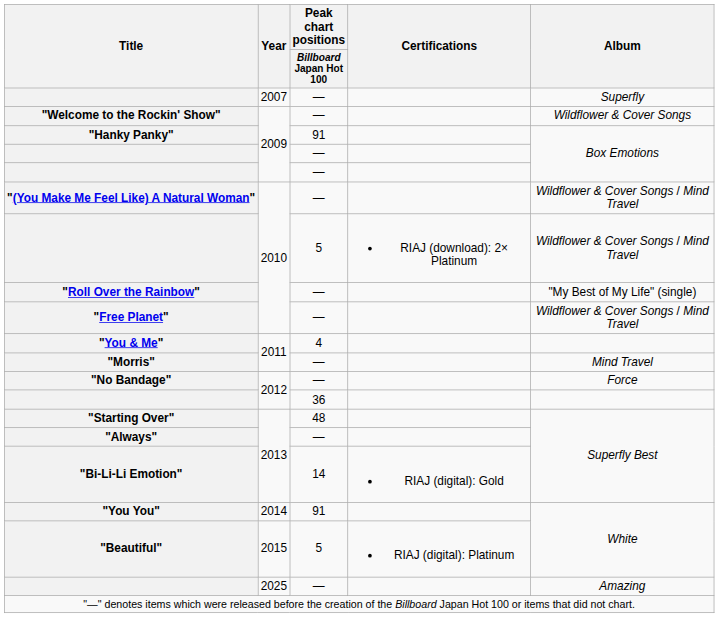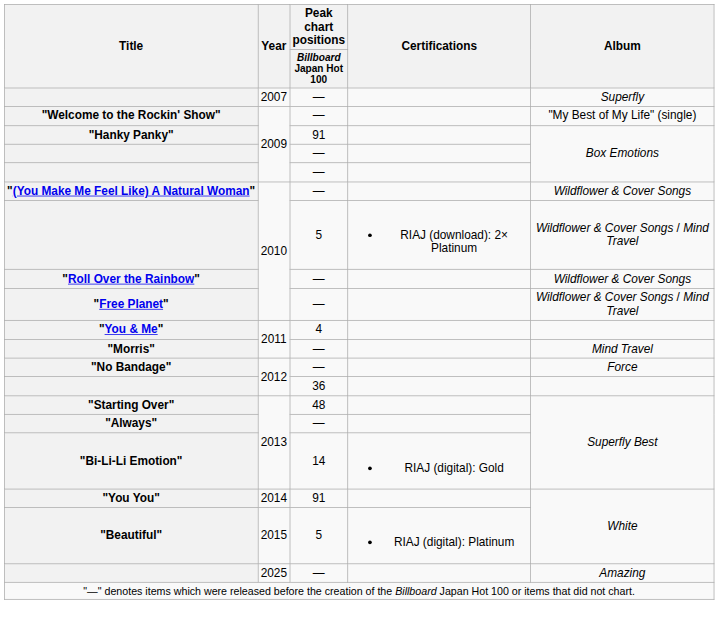 <table class="wikitable plainrowheaders" style="text-align:center;">
 <tr>
 <th scope="col" rowspan="2">Title</th>
 <th scope="col" rowspan="2" style="width:2em;">Year</th>
 <th scope="col" colspan="1" style="width:1em;">Peak chart positions</th>
 <th scope="col" rowspan="2" style="width:15em;">Certifications</th>
 <th scope="col" rowspan="2" style="width:15em;">Album</th>
 </tr>
 <tr>
 <th style="width:3em;font-size:85%"><em>Billboard</em> Japan Hot 100<br></th>
 </tr>
 <tr>
 <th scope="row"></th>
 <td>2007</td>
 <td>—</td>
 <td></td>
 <td><em>Superfly</em></td>
 </tr>
 <tr>
 <th scope="row">"Welcome to the Rockin' Show"</th>
 <td rowspan="4">2009</td>
 <td>—</td>
 <td></td>
-<td><em>Wildflower & Cover Songs</em></td>
+<td>"My Best of My Life" <span>(single)</span></td>
 </tr>
 <tr>
 <th scope="row">"Hanky Panky"</th>
 <td>91</td>
 <td></td>
 <td rowspan="3"><em>Box Emotions</em></td>
 </tr>
 <tr>
 <th scope="row"></th>
 <td>—</td>
 </tr>
 <tr>
 <th scope="row"></th>
 <td>—</td>
 <td></td>
 </tr>
 <tr>
 <th scope="row">"<a href='#'>(You Make Me Feel Like) A Natural Woman</a>"</th>
 <td rowspan="4">2010</td>
 <td>—</td>
 <td></td>
-<td><em>Wildflower & Cover Songs</em> / <em>Mind Travel</em></td>
+<td><em>Wildflower & Cover Songs</em></td>
 </tr>
 <tr>
 <th scope="row"></th>
 <td>5</td>
 <td><br><ul><li>RIAJ <span>(download)</span>: 2× Platinum</li></ul></td>
 <td><em>Wildflower & Cover Songs</em> / <em>Mind Travel</em></td>
 </tr>
 <tr>
 <th scope="row">"<a href='#'>Roll Over the Rainbow</a>"</th>
 <td>—</td>
 <td></td>
-<td>"My Best of My Life" <span>(single)</span></td>
+<td><em>Wildflower & Cover Songs</em></td>
 </tr>
 <tr>
 <th scope="row">"<a href='#'>Free Planet</a>"</th>
 <td>—</td>
 <td></td>
 <td><em>Wildflower & Cover Songs</em> / <em>Mind Travel</em></td>
 </tr>
 <tr>
 <th scope="row">"<a href='#'>You & Me</a>"</th>
 <td rowspan="2">2011</td>
 <td>4</td>
 <td></td>
 <td></td>
 </tr>
 <tr>
 <th scope="row">"Morris"</th>
 <td>—</td>
 <td></td>
 <td><em>Mind Travel</em></td>
 </tr>
 <tr>
 <th scope="row">"No Bandage"</th>
 <td rowspan="2">2012</td>
 <td>—</td>
 <td></td>
 <td><em>Force</em></td>
 </tr>
 <tr>
 <th scope="row"></th>
 <td>36</td>
 <td></td>
 <td><em></em></td>
 </tr>
 <tr>
 <th scope="row">"Starting Over"</th>
 <td rowspan="3">2013</td>
 <td>48</td>
 <td></td>
 <td rowspan="3"><em>Superfly Best</em></td>
 </tr>
 <tr>
 <th scope="row">"Always"</th>
 <td>—</td>
 <td></td>
 </tr>
 <tr>
 <th scope="row">"Bi-Li-Li Emotion"</th>
 <td>14</td>
 <td><br><ul><li>RIAJ <span>(digital)</span>: Gold</li></ul></td>
 </tr>
 <tr>
 <th scope="row">"You You"</th>
 <td>2014</td>
 <td>91</td>
 <td></td>
 <td rowspan="2"><em>White</em></td>
 </tr>
 <tr>
 <th scope="row">"Beautiful"</th>
 <td>2015</td>
 <td>5</td>
 <td><br><ul><li>RIAJ <span>(digital)</span>: Platinum</li></ul></td>
 </tr>
 <tr>
 <th scope="row"></th>
 <td>2025</td>
 <td>—</td>
 <td></td>
 <td><em>Amazing</em></td>
 </tr>
 <tr>
 <td colspan="12" align="center" style="font-size:90%;">"—" denotes items which were released before the creation of the <em>Billboard</em> Japan Hot 100 or items that did not chart.</td>
 </tr>
 </table>
